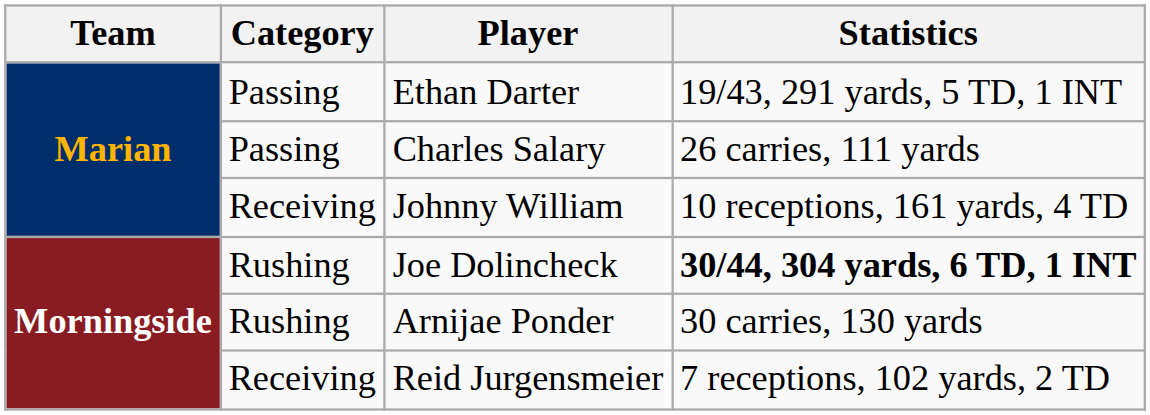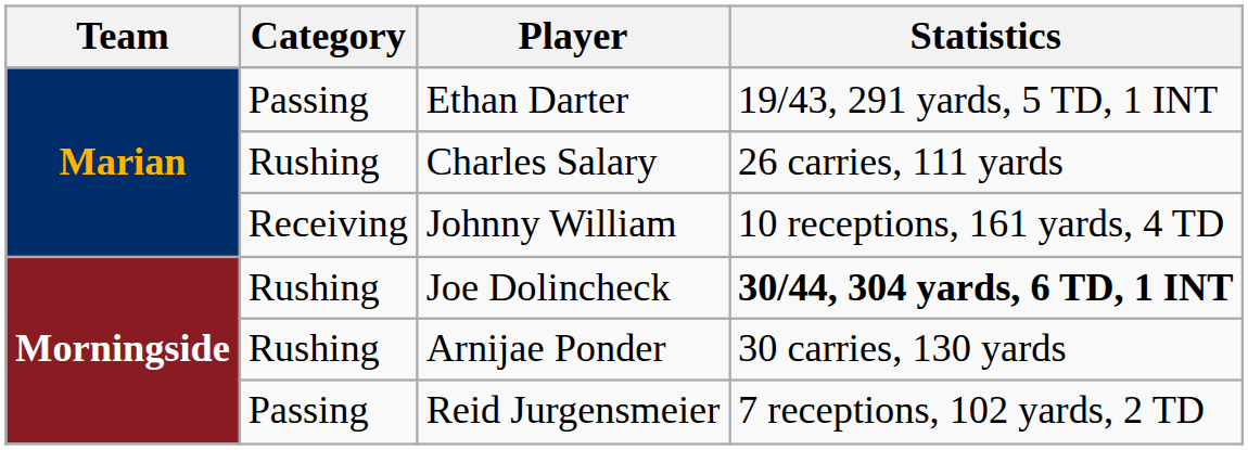 <table class="wikitable" style="float: right;">
 <tr>
 <th>Team</th>
 <th>Category</th>
 <th>Player</th>
 <th>Statistics</th>
 </tr>
 <tr>
 <td rowspan=3 style="background:#002e6b; color:#ffb500; text-align:center;"><strong>Marian</strong></td>
 <td>Passing</td>
 <td>Ethan Darter</td>
 <td>19/43, 291 yards, 5 TD, 1 INT</td>
 </tr>
 <tr>
-<td>Passing</td>
+<td>Rushing</td>
 <td>Charles Salary</td>
 <td>26 carries, 111 yards</td>
 </tr>
 <tr>
 <td>Receiving</td>
 <td>Johnny William</td>
 <td>10 receptions, 161 yards, 4 TD</td>
 </tr>
 <tr>
 <td rowspan=3 style="background:#891c22; color:white; text-align:center;"><strong>Morningside</strong></td>
 <td>Rushing</td>
 <td>Joe Dolincheck</td>
 <td><strong>30/44, 304 yards, 6 TD, 1 INT</strong></td>
 </tr>
 <tr>
 <td>Rushing</td>
 <td>Arnijae Ponder</td>
 <td>30 carries, 130 yards</td>
 </tr>
 <tr>
-<td>Receiving</td>
+<td>Passing</td>
 <td>Reid Jurgensmeier</td>
 <td>7 receptions, 102 yards, 2 TD</td>
 </tr>
 </table>
